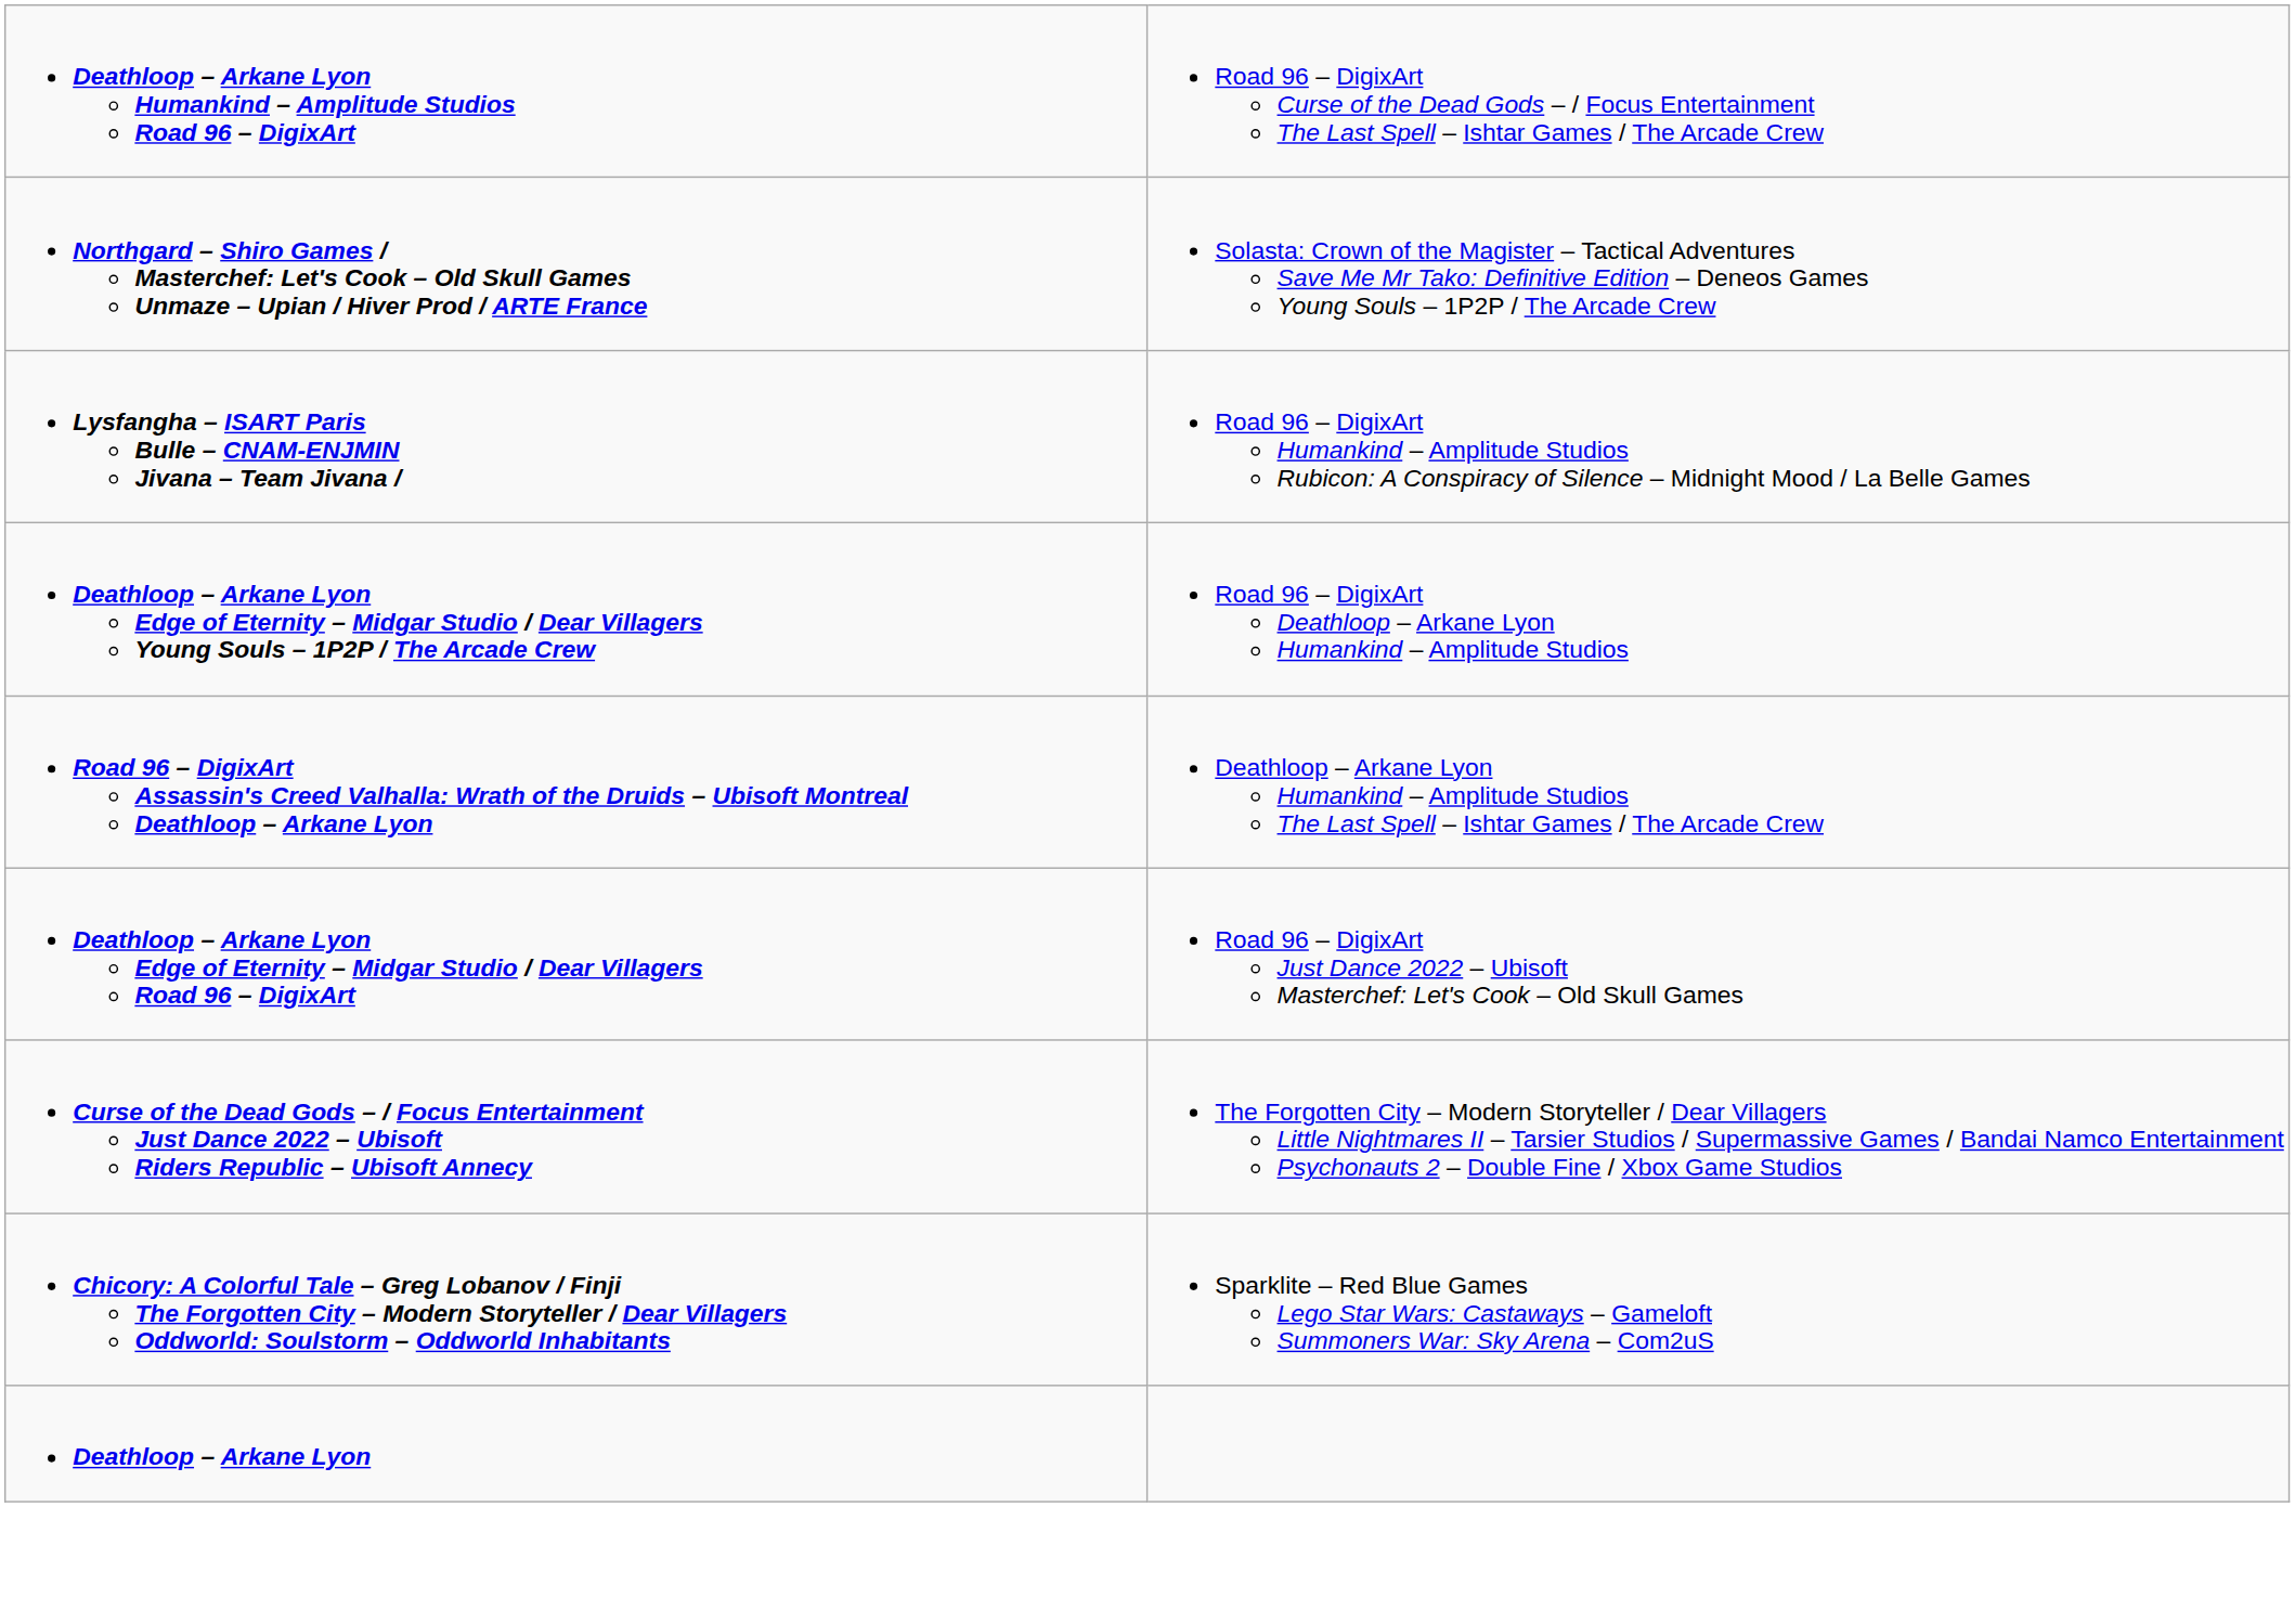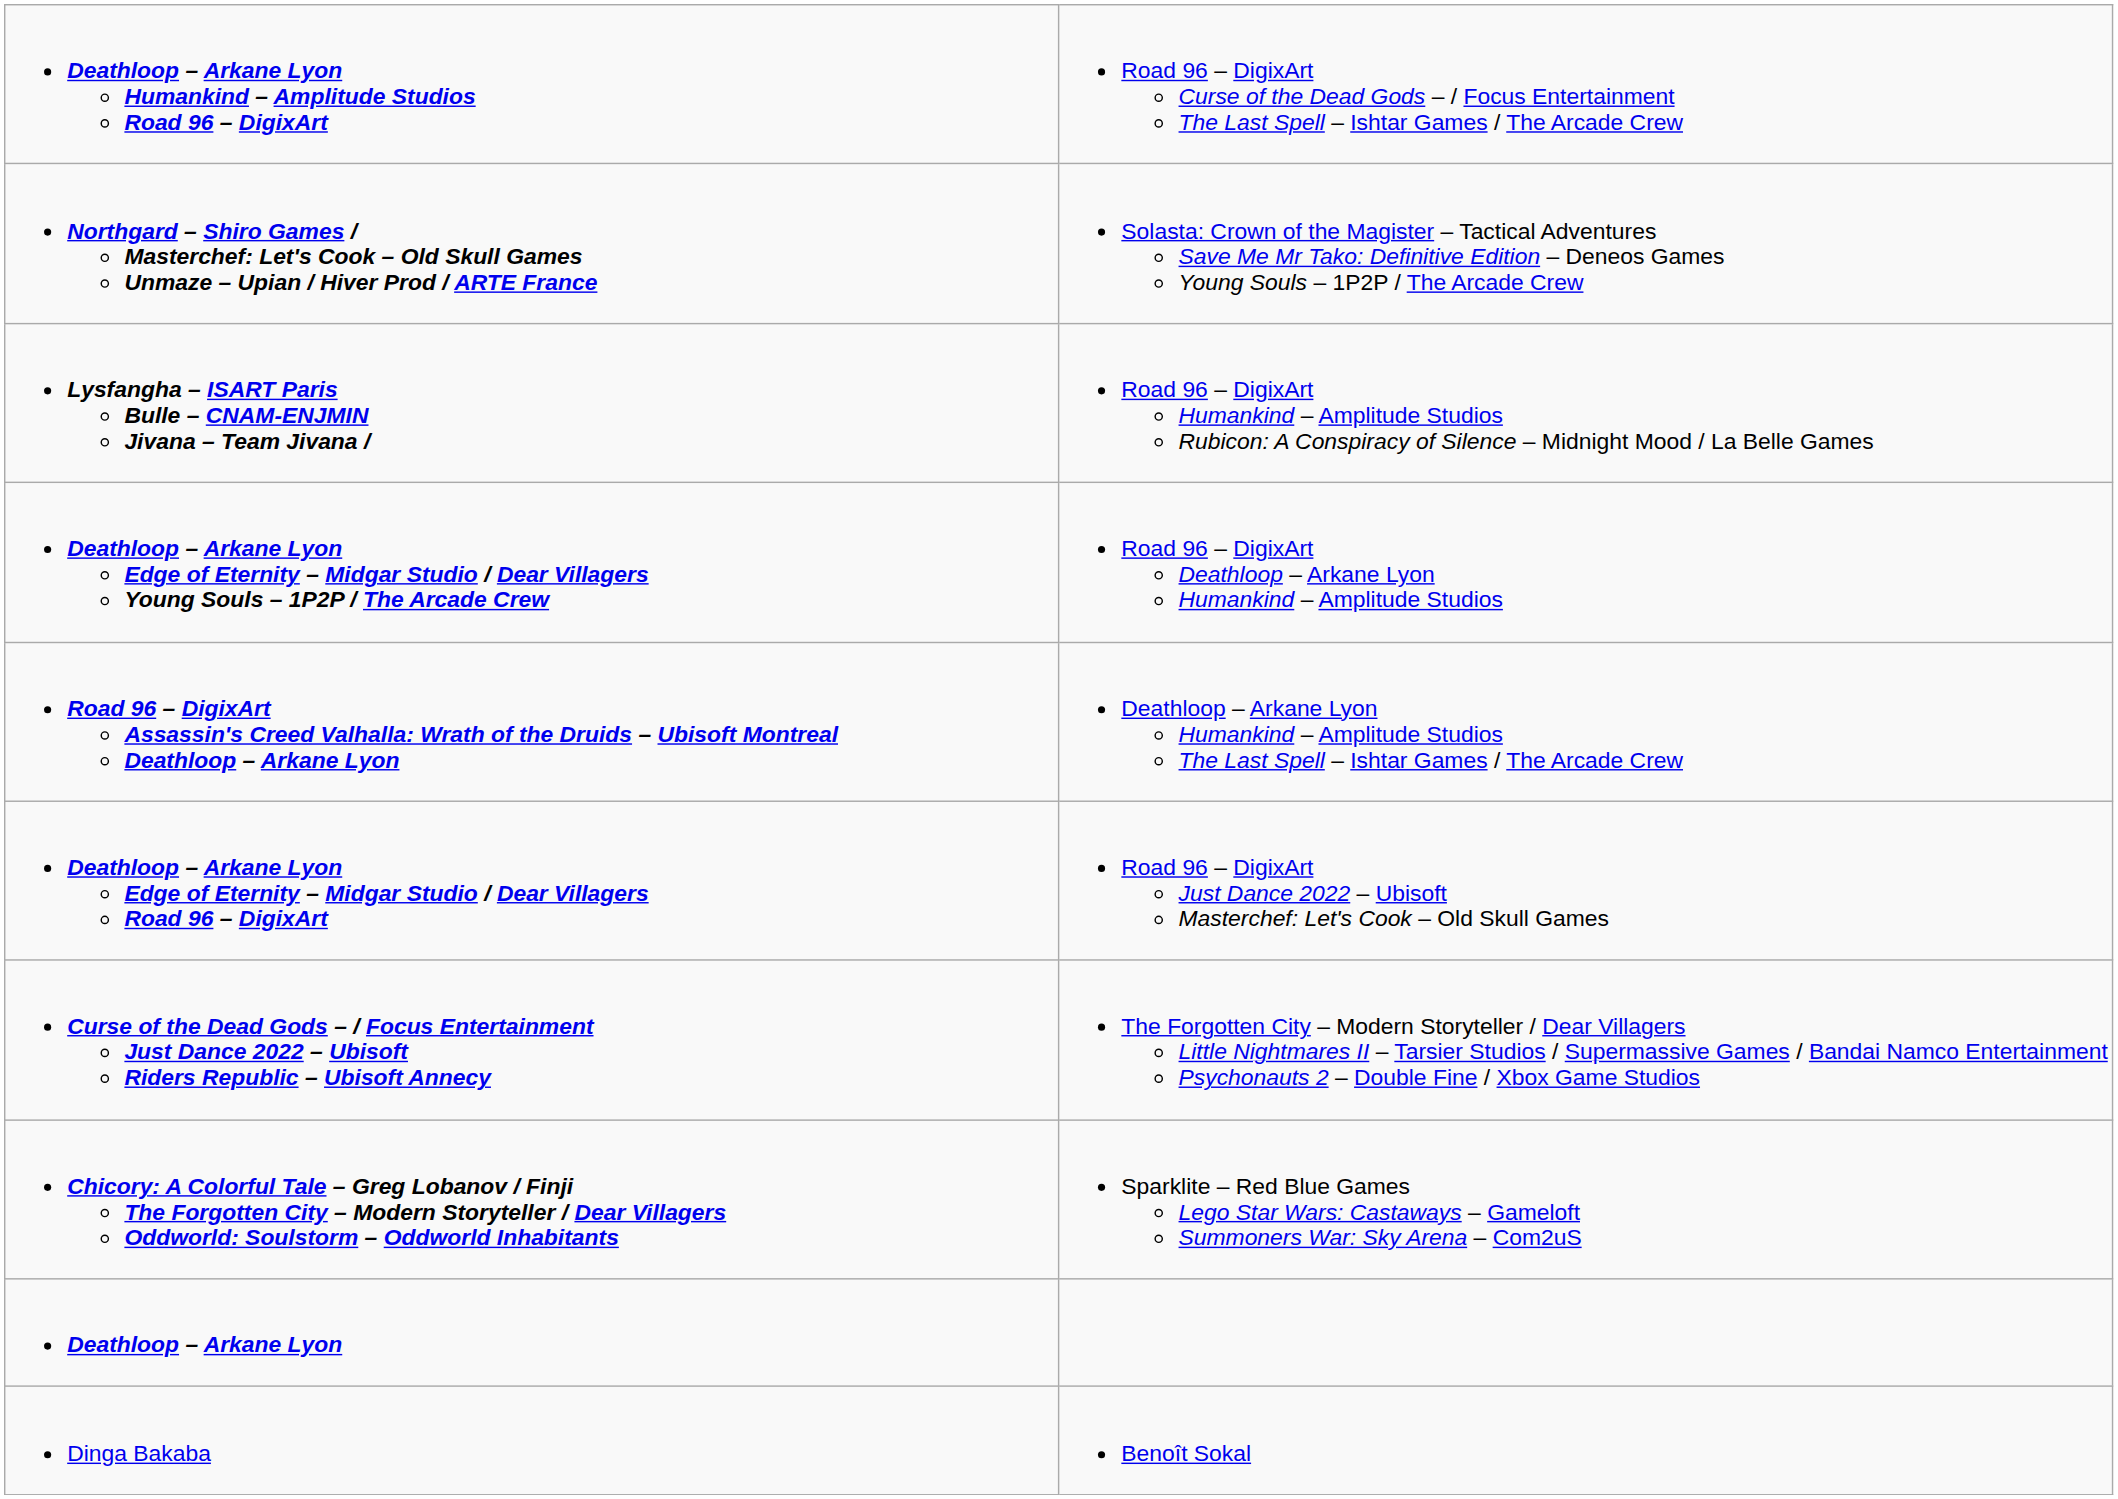 <table class="wikitable">
 <tr>
 <td valign="top" width="50%"><br><ul><li><strong><em><a href='#'>Deathloop</a><em> – <a href='#'>Arkane Lyon</a><strong><ul><li></em><a href='#'>Humankind</a><em> – <a href='#'>Amplitude Studios</a></li><li></em><a href='#'>Road 96</a><em> – <a href='#'>DigixArt</a></li></ul></li></ul></td>
 <td valign="top" width="50%"><br><ul><li></em></strong><a href='#'>Road 96</a></em> – <a href='#'>DigixArt</a></strong><ul><li><em><a href='#'>Curse of the Dead Gods</a></em> –  / <a href='#'>Focus Entertainment</a></li><li><em><a href='#'>The Last Spell</a></em> – <a href='#'>Ishtar Games</a> / <a href='#'>The Arcade Crew</a></li></ul></li></ul></td>
 </tr>
 <tr>
 <td valign="top" width="50%"><br><ul><li><strong><em><a href='#'>Northgard</a><em> – <a href='#'>Shiro Games</a> / <strong><ul><li></em>Masterchef: Let's Cook<em> – Old Skull Games</li><li></em>Unmaze<em> – Upian / Hiver Prod / <a href='#'>ARTE France</a></li></ul></li></ul></td>
 <td valign="top" width="50%"><br><ul><li></em></strong><a href='#'>Solasta: Crown of the Magister</a></em> – Tactical Adventures</strong><ul><li><em><a href='#'>Save Me Mr Tako: Definitive Edition</a></em> – Deneos Games</li><li><em>Young Souls</em> – 1P2P / <a href='#'>The Arcade Crew</a></li></ul></li></ul></td>
 </tr>
 <tr>
 <td valign="top" width="50%"><br><ul><li><strong><em>Lysfangha<em> – <a href='#'>ISART Paris</a><strong><ul><li></em>Bulle<em> – <a href='#'>CNAM-ENJMIN</a></li><li></em>Jivana<em> – Team Jivana / </li></ul></li></ul></td>
 <td valign="top" width="50%"><br><ul><li></em></strong><a href='#'>Road 96</a></em> – <a href='#'>DigixArt</a></strong><ul><li><em><a href='#'>Humankind</a></em> – <a href='#'>Amplitude Studios</a></li><li><em>Rubicon: A Conspiracy of Silence</em> – Midnight Mood / La Belle Games</li></ul></li></ul></td>
 </tr>
 <tr>
 <td valign="top" width="50%"><br><ul><li><strong><em><a href='#'>Deathloop</a><em> – <a href='#'>Arkane Lyon</a><strong><ul><li></em><a href='#'>Edge of Eternity</a><em> – <a href='#'>Midgar Studio</a> / <a href='#'>Dear Villagers</a></li><li></em>Young Souls<em> – 1P2P / <a href='#'>The Arcade Crew</a></li></ul></li></ul></td>
 <td valign="top" width="50%"><br><ul><li></em></strong><a href='#'>Road 96</a></em> – <a href='#'>DigixArt</a></strong><ul><li><em><a href='#'>Deathloop</a></em> – <a href='#'>Arkane Lyon</a></li><li><em><a href='#'>Humankind</a></em> – <a href='#'>Amplitude Studios</a></li></ul></li></ul></td>
 </tr>
 <tr>
 <td valign="top" width="50%"><br><ul><li><strong><em><a href='#'>Road 96</a><em> – <a href='#'>DigixArt</a><strong><ul><li></em><a href='#'>Assassin's Creed Valhalla: Wrath of the Druids</a><em> – <a href='#'>Ubisoft Montreal</a></li><li></em><a href='#'>Deathloop</a><em> – <a href='#'>Arkane Lyon</a></li></ul></li></ul></td>
 <td valign="top" width="50%"><br><ul><li></em></strong><a href='#'>Deathloop</a></em> – <a href='#'>Arkane Lyon</a></strong><ul><li><em><a href='#'>Humankind</a></em> – <a href='#'>Amplitude Studios</a></li><li><em><a href='#'>The Last Spell</a></em> – <a href='#'>Ishtar Games</a> / <a href='#'>The Arcade Crew</a></li></ul></li></ul></td>
 </tr>
 <tr>
 <td valign="top" width="50%"><br><ul><li><strong><em><a href='#'>Deathloop</a><em> – <a href='#'>Arkane Lyon</a><strong><ul><li></em><a href='#'>Edge of Eternity</a><em> – <a href='#'>Midgar Studio</a> / <a href='#'>Dear Villagers</a></li><li></em><a href='#'>Road 96</a><em> – <a href='#'>DigixArt</a></li></ul></li></ul></td>
 <td valign="top" width="50%"><br><ul><li></em></strong><a href='#'>Road 96</a></em> – <a href='#'>DigixArt</a></strong><ul><li><em><a href='#'>Just Dance 2022</a></em> – <a href='#'>Ubisoft</a></li><li><em>Masterchef: Let's Cook</em> – Old Skull Games</li></ul></li></ul></td>
 </tr>
 <tr>
 <td valign="top" width="50%"><br><ul><li><strong><em><a href='#'>Curse of the Dead Gods</a><em> –  / <a href='#'>Focus Entertainment</a><strong><ul><li></em><a href='#'>Just Dance 2022</a><em> – <a href='#'>Ubisoft</a></li><li></em><a href='#'>Riders Republic</a><em> – <a href='#'>Ubisoft Annecy</a></li></ul></li></ul></td>
 <td valign="top" width="50%"><br><ul><li></em></strong><a href='#'>The Forgotten City</a></em> – Modern Storyteller / <a href='#'>Dear Villagers</a></strong><ul><li><em><a href='#'>Little Nightmares II</a></em> – <a href='#'>Tarsier Studios</a> / <a href='#'>Supermassive Games</a> / <a href='#'>Bandai Namco Entertainment</a></li><li><em><a href='#'>Psychonauts 2</a></em> – <a href='#'>Double Fine</a> / <a href='#'>Xbox Game Studios</a></li></ul></li></ul></td>
 </tr>
 <tr>
 <td valign="top" width="50%"><br><ul><li><strong><em><a href='#'>Chicory: A Colorful Tale</a><em> – Greg Lobanov / Finji<strong><ul><li></em><a href='#'>The Forgotten City</a><em> – Modern Storyteller / <a href='#'>Dear Villagers</a></li><li></em><a href='#'>Oddworld: Soulstorm</a><em> – <a href='#'>Oddworld Inhabitants</a></li></ul></li></ul></td>
 <td valign="top" width="50%"><br><ul><li></em></strong>Sparklite</em> – Red Blue Games</strong><ul><li><em><a href='#'>Lego Star Wars: Castaways</a></em> – <a href='#'>Gameloft</a></li><li><em><a href='#'>Summoners War: Sky Arena</a></em> – <a href='#'>Com2uS</a></li></ul></li></ul></td>
 </tr>
 <tr>
 <td valign="top" width="50%"><br><ul><li><strong><em><a href='#'>Deathloop</a><em> – <a href='#'>Arkane Lyon</a><strong></li></ul></td>
 </tr>
+<tr>
+<td valign="top" width="50%"><br><ul><li></strong><a href='#'>Dinga Bakaba</a><strong></li></ul></td>
+<td valign="top" width="50%"><br><ul><li></strong><a href='#'>Benoît Sokal</a><strong></li></ul></td>
+</tr>
 </table>
